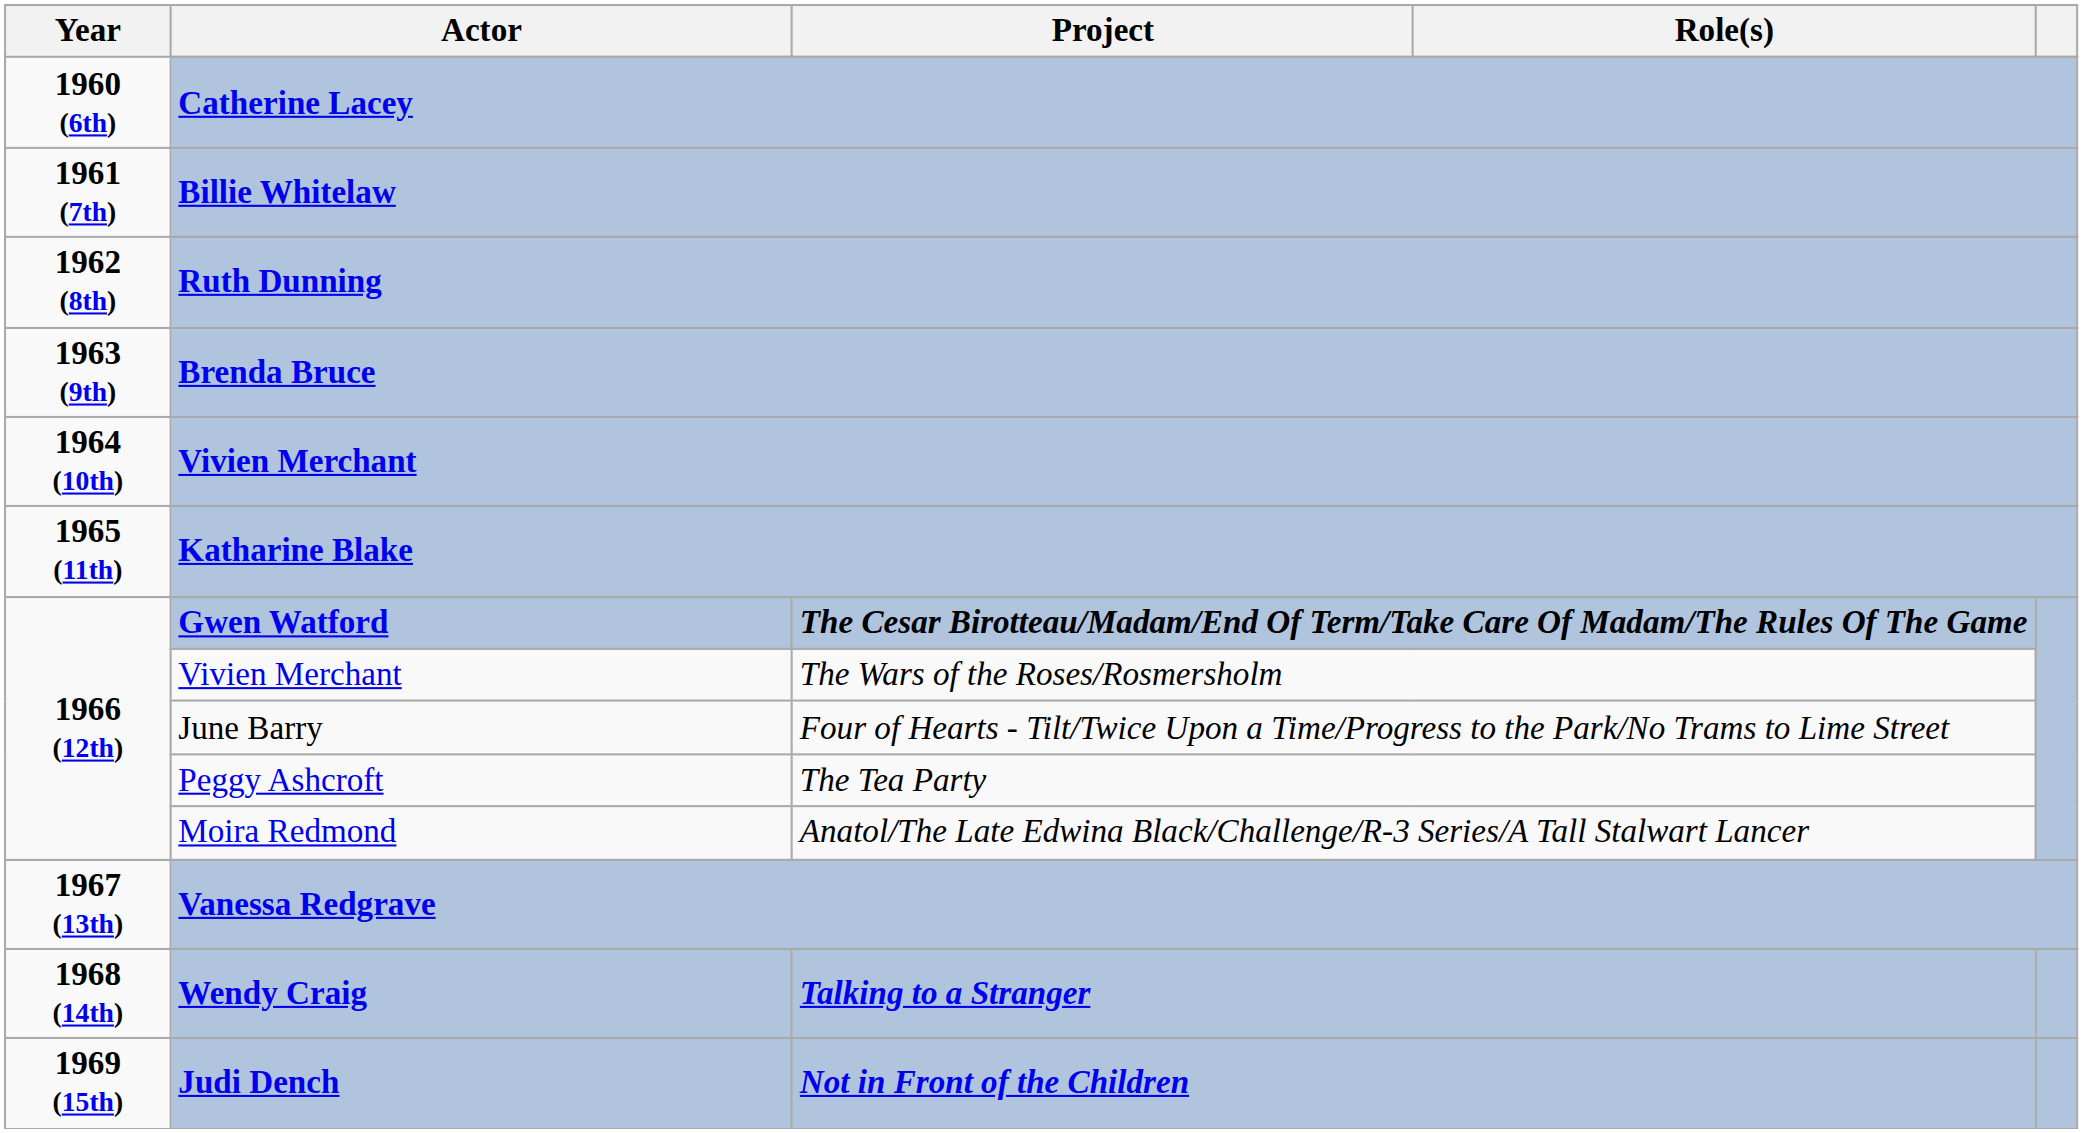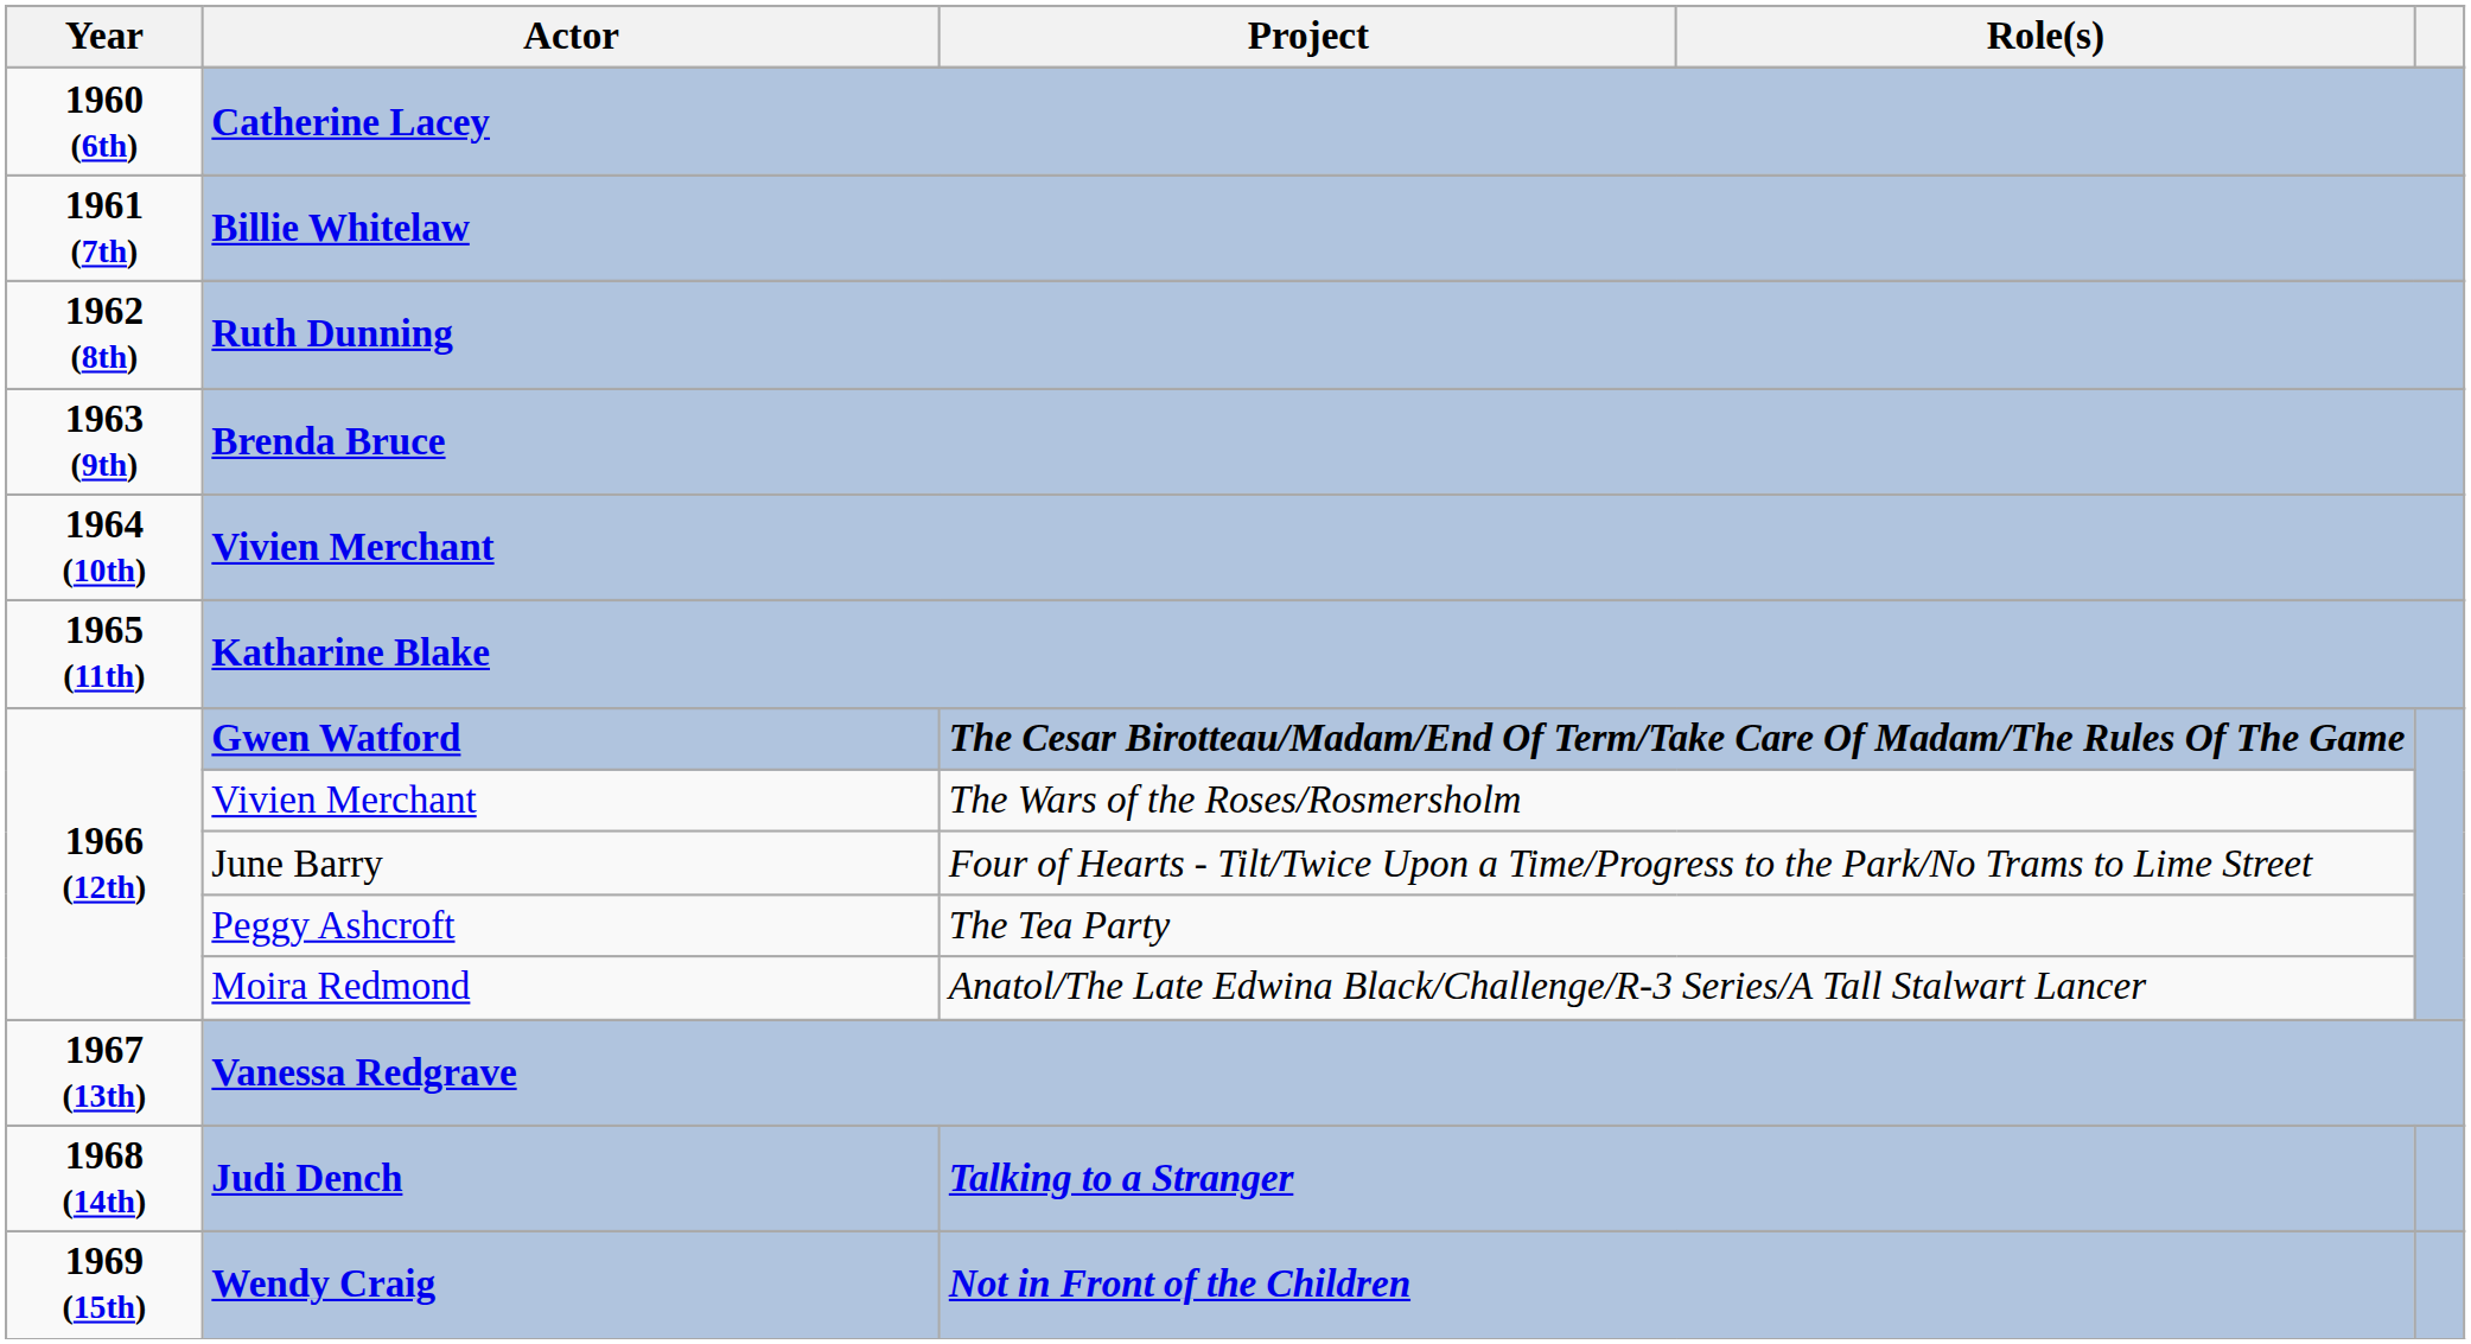 <table class="wikitable sortable">
 <tr>
 <th scope="col" style="width:8%;">Year</th>
 <th scope="col" style="width:30%;">Actor</th>
 <th scope="col" style="width:30%;">Project</th>
 <th scope="col" style="width:30%;">Role(s)</th>
 <th scope="col" style="width:2%;" class="unsortable"></th>
 </tr>
 <tr>
 <td rowspan=2 style="text-align:center"><strong>1960 <small> <br>(<a href='#'>6th</a>)<br> </small> </strong></td>
 </tr>
 <tr style="background:#B0C4DE;">
 <td colspan="4"><strong><a href='#'>Catherine Lacey</a></strong></td>
 </tr>
 <tr>
 <td rowspan=2 style="text-align:center"><strong>1961 <small> <br>(<a href='#'>7th</a>)<br> </small> </strong></td>
 </tr>
 <tr style="background:#B0C4DE;">
 <td colspan="4"><strong><a href='#'>Billie Whitelaw</a></strong></td>
 </tr>
 <tr>
 <td rowspan=2 style="text-align:center"><strong>1962 <small> <br>(<a href='#'>8th</a>)<br> </small> </strong></td>
 </tr>
 <tr style="background:#B0C4DE;">
 <td colspan="4"><strong><a href='#'>Ruth Dunning</a></strong></td>
 </tr>
 <tr>
 <td rowspan=2 style="text-align:center"><strong>1963 <small> <br>(<a href='#'>9th</a>)<br> </small></strong></td>
 </tr>
 <tr style="background:#B0C4DE;">
 <td colspan="4"><strong><a href='#'>Brenda Bruce</a></strong></td>
 </tr>
 <tr>
 <td rowspan=2 style="text-align:center"><strong>1964 <small> <br>(<a href='#'>10th</a>)<br> </small></strong></td>
 </tr>
 <tr style="background:#B0C4DE;">
 <td colspan="4"><strong><a href='#'>Vivien Merchant</a></strong></td>
 </tr>
 <tr>
 <td rowspan=2 style="text-align:center"><strong>1965 <small> <br>(<a href='#'>11th</a>)<br> </small> </strong></td>
 </tr>
 <tr style="background:#B0C4DE;">
 <td colspan="4"><strong><a href='#'>Katharine Blake</a></strong></td>
 </tr>
 <tr>
 <td rowspan=6 style="text-align:center"><strong>1966 <small> <br>(<a href='#'>12th</a>)<br> </small> </strong></td>
 </tr>
 <tr style="background:#B0C4DE;">
 <td><strong><a href='#'>Gwen Watford</a></strong></td>
 <td colspan=2><strong><em>The Cesar Birotteau/Madam/End Of Term/Take Care Of Madam/The Rules Of The Game</em></strong></td>
 <td rowspan=6></td>
 </tr>
 <tr>
 <td><a href='#'>Vivien Merchant</a></td>
 <td colspan=2><em>The Wars of the Roses/Rosmersholm</em></td>
 </tr>
 <tr>
 <td>June Barry</td>
 <td colspan=2><em>Four of Hearts - Tilt/Twice Upon a Time/Progress to the Park/No Trams to Lime Street</em></td>
 </tr>
 <tr>
 <td><a href='#'>Peggy Ashcroft</a></td>
 <td colspan=2><em>The Tea Party</em></td>
 </tr>
 <tr>
 <td><a href='#'>Moira Redmond</a></td>
 <td colspan=2><em>Anatol/The Late Edwina Black/Challenge/R-3 Series/A Tall Stalwart Lancer</em></td>
 </tr>
 <tr>
 <td rowspan=2 style="text-align:center"><strong>1967 <small> <br>(<a href='#'>13th</a>)<br> </small> </strong></td>
 </tr>
 <tr style="background:#B0C4DE;">
 <td colspan="4"><strong><a href='#'>Vanessa Redgrave</a></strong></td>
 </tr>
 <tr>
 <td rowspan=2 style="text-align:center"><strong>1968 <small> <br>(<a href='#'>14th</a>)<br> </small> </strong></td>
 </tr>
 <tr style="background:#B0C4DE;">
-<td><strong><a href='#'>Wendy Craig</a></strong></td>
+<td><strong><a href='#'>Judi Dench</a></strong></td>
 <td colspan=2><strong><em><a href='#'>Talking to a Stranger</a></em></strong></td>
 <td></td>
 </tr>
 <tr>
 <td rowspan=2 style="text-align:center"><strong>1969 <small> <br>(<a href='#'>15th</a>)<br> </small> </strong></td>
 </tr>
 <tr style="background:#B0C4DE;">
-<td><strong><a href='#'>Judi Dench</a></strong></td>
+<td><strong><a href='#'>Wendy Craig</a></strong></td>
 <td colspan=2><strong><em><a href='#'>Not in Front of the Children</a></em></strong></td>
 <td></td>
 </tr>
 <tr>
 </tr>
 </table>
